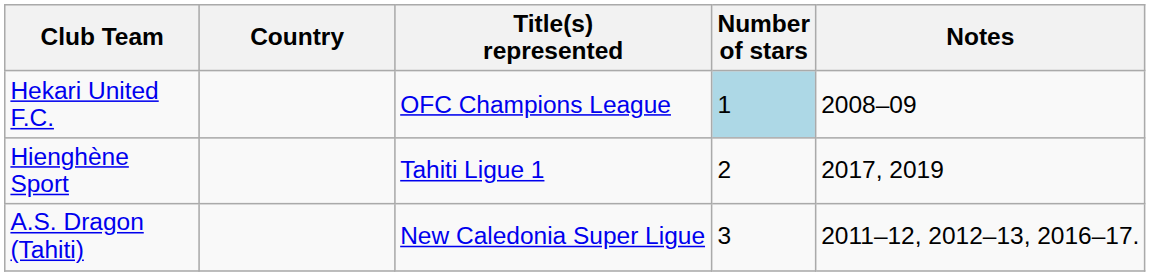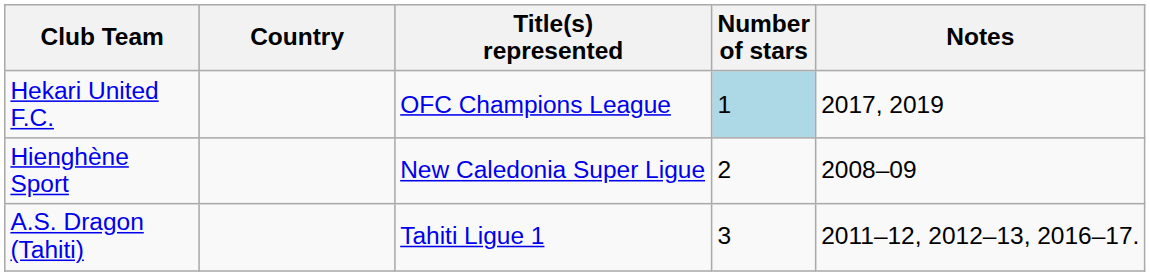 <table class="wikitable sortable">
 <tr>
 <th width=120>Club Team</th>
 <th width=120>Country</th>
 <th width=200>Title(s)<br>represented</th>
 <th>Number<br>of stars</th>
 <th class="unsortable">Notes</th>
 </tr>
 <tr>
 <td><a href='#'>Hekari United F.C.</a></td>
 <td></td>
 <td><a href='#'>OFC Champions League</a></td>
 <td style="background: lightblue;">1</td>
-<td>2008–09</td>
+<td>2017, 2019</td>
 </tr>
 <tr>
 <td><a href='#'>Hienghène Sport</a></td>
 <td></td>
-<td><a href='#'>Tahiti Ligue 1</a></td>
+<td><a href='#'>New Caledonia Super Ligue</a></td>
 <td>2</td>
-<td>2017, 2019</td>
+<td>2008–09</td>
 </tr>
 <tr>
 <td><a href='#'>A.S. Dragon (Tahiti)</a></td>
 <td></td>
-<td><a href='#'>New Caledonia Super Ligue</a></td>
+<td><a href='#'>Tahiti Ligue 1</a></td>
 <td>3</td>
 <td>2011–12, 2012–13, 2016–17.</td>
 </tr>
 </table>
